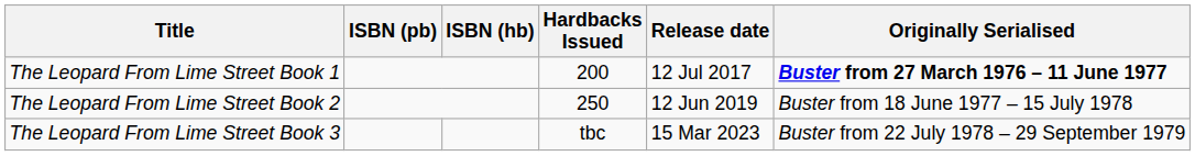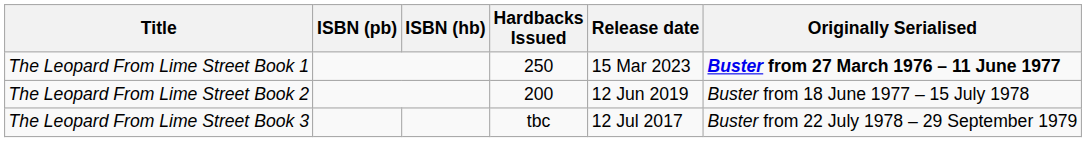 <table class="wikitable">
 <tr>
 <th>Title</th>
 <th>ISBN (pb)</th>
 <th>ISBN (hb)</th>
 <th>Hardbacks<br> Issued</th>
 <th>Release date</th>
 <th>Originally Serialised</th>
 </tr>
 <tr>
 <td><em>The Leopard From Lime Street Book 1</em></td>
 <td colspan=2 align=center></td>
-<td align=center>200</td>
-<td>12 Jul 2017</td>
+<td align=center>250</td>
+<td>15 Mar 2023</td>
 <td><strong><em><a href='#'>Buster</a></em> from 27 March 1976 – 11 June 1977</strong></td>
 </tr>
 <tr>
 <td><em>The Leopard From Lime Street Book 2</em></td>
 <td colspan=2 align=center></td>
-<td align=center>250</td>
+<td align=center>200</td>
 <td>12 Jun 2019</td>
 <td><em>Buster</em> from 18 June 1977 – 15 July 1978</td>
 </tr>
 <tr>
 <td><em>The Leopard From Lime Street Book 3</em></td>
 <td></td>
 <td></td>
 <td align=center>tbc</td>
-<td>15 Mar 2023</td>
+<td>12 Jul 2017</td>
 <td><em>Buster</em> from 22 July 1978 – 29 September 1979</td>
 </tr>
 </table>
